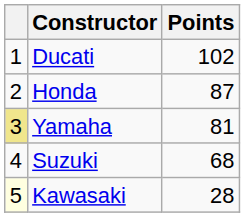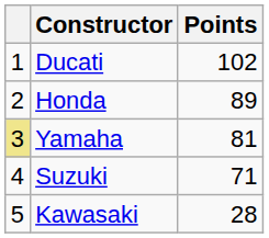 <table class="wikitable" style="font-size: 95%;">
 <tr>
 <th></th>
 <th>Constructor</th>
 <th>Points</th>
 </tr>
 <tr>
 <td align=center>1</td>
 <td> <a href='#'>Ducati</a></td>
 <td align=right>102</td>
 </tr>
 <tr>
 <td align=center>2</td>
 <td> <a href='#'>Honda</a></td>
-<td align=right>87</td>
+<td align=right>89</td>
 </tr>
 <tr>
 <td align=center style="background: khaki;">3</td>
 <td> <a href='#'>Yamaha</a></td>
 <td align=right>81</td>
 </tr>
 <tr>
 <td align=center>4</td>
 <td> <a href='#'>Suzuki</a></td>
-<td align=right>68</td>
+<td align=right>71</td>
 </tr>
 <tr>
-<td align=center style="background: lightyellow;">5</td>
+<td align=center>5</td>
 <td> <a href='#'>Kawasaki</a></td>
 <td align=right>28</td>
 </tr>
 </table>
